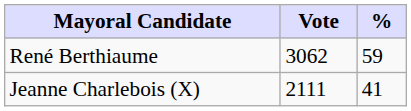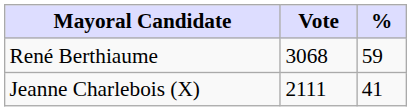 <table class="wikitable">
 <tr>
 <th style="background:#ddf; width:200px;">Mayoral Candidate </th>
 <th style="background:#ddf; width:50px;">Vote</th>
 <th style="background:#ddf; width:30px;">%</th>
 </tr>
 <tr>
 <td>René Berthiaume</td>
-<td>3062</td>
+<td>3068</td>
 <td>59</td>
 </tr>
 <tr>
 <td>Jeanne Charlebois (X)</td>
 <td>2111</td>
 <td>41</td>
 </tr>
 </table>
